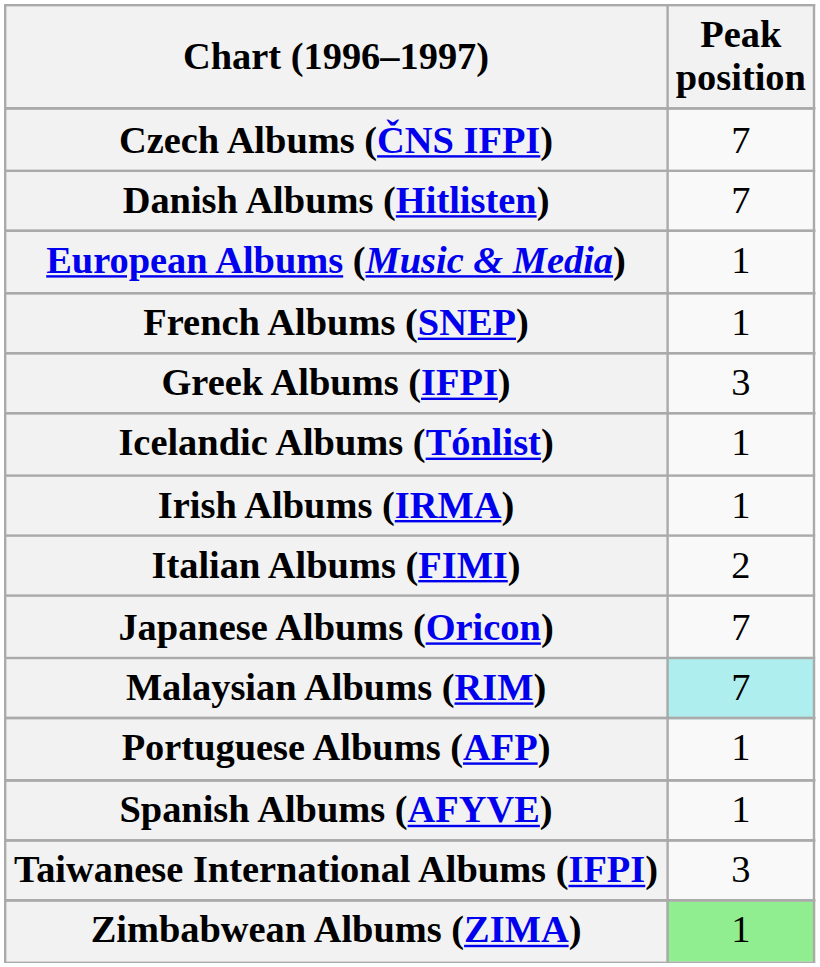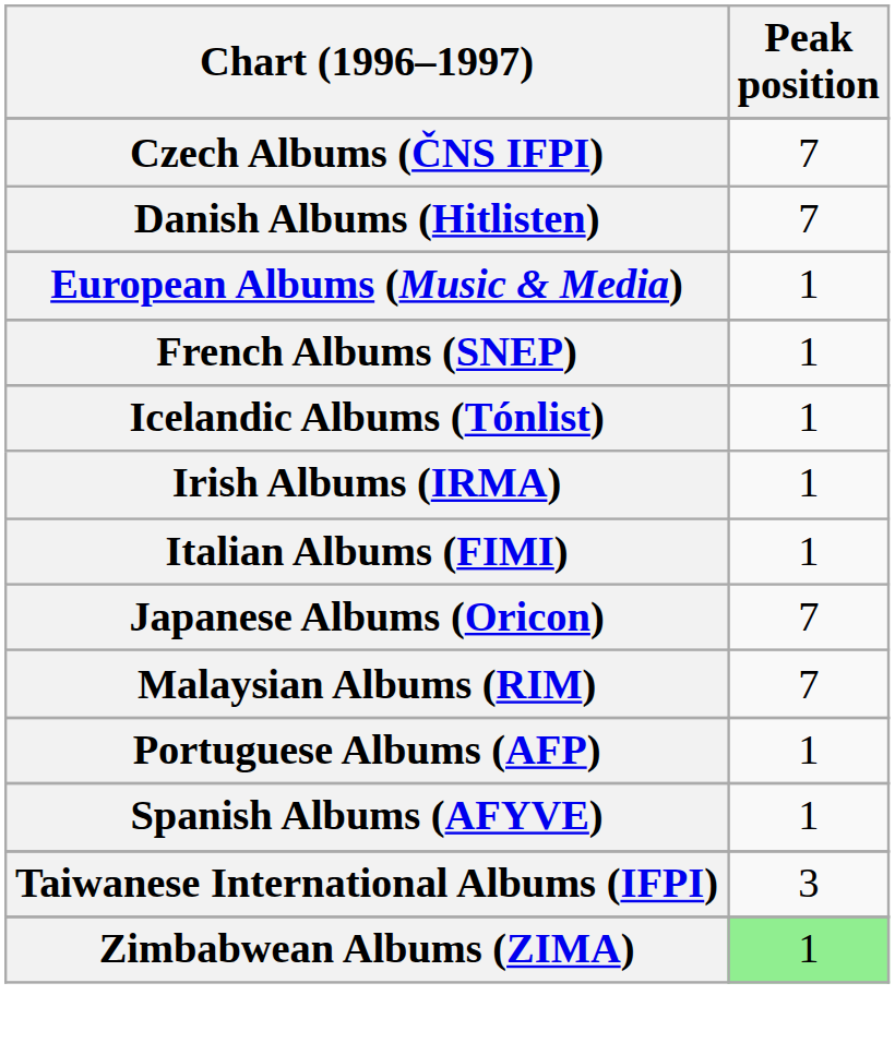 <table class="wikitable sortable plainrowheaders" style="text-align:center">
 <tr>
 <th scope="col">Chart (1996–1997)</th>
 <th scope="col">Peak<br>position</th>
 </tr>
 <tr>
 </tr>
 <tr>
 </tr>
 <tr>
 </tr>
 <tr>
 </tr>
 <tr>
 </tr>
 <tr>
 <th scope="row">Czech Albums (<a href='#'>ČNS IFPI</a>)</th>
 <td>7</td>
 </tr>
 <tr>
 <th scope="row">Danish Albums (<a href='#'>Hitlisten</a>)</th>
 <td>7</td>
 </tr>
 <tr>
 </tr>
 <tr>
 <th scope="row"><a href='#'>European Albums</a> (<em><a href='#'>Music & Media</a></em>)</th>
 <td>1</td>
 </tr>
 <tr>
 </tr>
 <tr>
 <th scope="row">French Albums (<a href='#'>SNEP</a>)</th>
 <td>1</td>
 </tr>
 <tr>
 </tr>
 <tr>
-<th scope="row">Greek Albums (<a href='#'>IFPI</a>)</th>
-<td>3</td>
-</tr>
-<tr>
 </tr>
 <tr>
 <th scope="row">Icelandic Albums (<a href='#'>Tónlist</a>)</th>
 <td>1</td>
 </tr>
 <tr>
 <th scope="row">Irish Albums (<a href='#'>IRMA</a>)</th>
 <td>1</td>
 </tr>
 <tr>
 <th scope="row">Italian Albums (<a href='#'>FIMI</a>)</th>
-<td>2</td>
+<td>1</td>
 </tr>
 <tr>
 <th scope="row">Japanese Albums (<a href='#'>Oricon</a>)</th>
 <td>7</td>
 </tr>
 <tr>
 <th scope="row">Malaysian Albums (<a href='#'>RIM</a>)</th>
-<td style="background: paleturquoise;">7</td>
+<td>7</td>
 </tr>
 <tr>
 </tr>
 <tr>
 </tr>
 <tr>
 <th scope="row">Portuguese Albums (<a href='#'>AFP</a>)</th>
 <td>1</td>
 </tr>
 <tr>
 </tr>
 <tr>
 <th scope="row">Spanish Albums (<a href='#'>AFYVE</a>)</th>
 <td>1</td>
 </tr>
 <tr>
 </tr>
 <tr>
 </tr>
 <tr>
 <th scope="row">Taiwanese International Albums (<a href='#'>IFPI</a>)</th>
 <td>3</td>
 </tr>
 <tr>
 </tr>
 <tr>
 </tr>
 <tr>
 <th scope="row">Zimbabwean Albums (<a href='#'>ZIMA</a>)</th>
 <td style="background: lightgreen;">1</td>
 </tr>
 </table>
